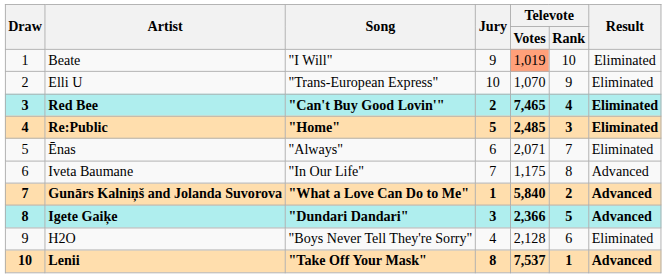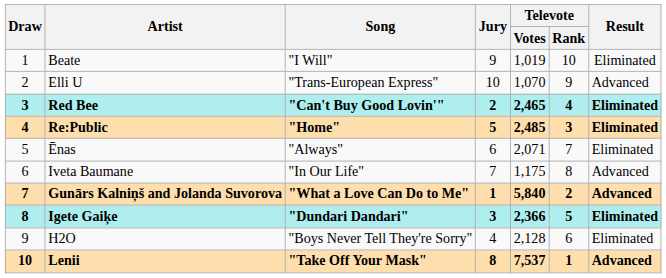 <table class="sortable wikitable" style="margin: 1em auto 1em auto; text-align:center">
 <tr>
 <th rowspan="2">Draw</th>
 <th rowspan="2">Artist</th>
 <th rowspan="2">Song</th>
 <th rowspan="2">Jury</th>
 <th colspan="2">Televote</th>
 <th rowspan="2">Result</th>
 </tr>
 <tr>
 <th>Votes</th>
 <th>Rank</th>
 </tr>
 <tr>
 <td>1</td>
 <td align="left">Beate</td>
 <td align="left">"I Will"</td>
 <td>9</td>
-<td style="background: lightsalmon;">1,019</td>
+<td>1,019</td>
 <td>10</td>
 <td>Eliminated</td>
 </tr>
 <tr>
 <td>2</td>
 <td align="left">Elli U</td>
 <td align="left">"Trans-European Express"</td>
 <td>10</td>
 <td>1,070</td>
 <td>9</td>
-<td align="left">Eliminated</td>
+<td align="left">Advanced</td>
 </tr>
 <tr style="font-weight:bold; background:paleturquoise;">
 <td>3</td>
 <td align="left">Red Bee</td>
 <td align="left">"Can't Buy Good Lovin'"</td>
 <td>2</td>
-<td>7,465</td>
+<td>2,465</td>
 <td>4</td>
 <td>Eliminated</td>
 </tr>
 <tr style="font-weight:bold; background:navajowhite;">
 <td>4</td>
 <td align="left">Re:Public</td>
 <td align="left">"Home"</td>
 <td>5</td>
 <td>2,485</td>
 <td>3</td>
 <td align="left">Eliminated</td>
 </tr>
 <tr>
 <td>5</td>
 <td align="left">Ēnas</td>
 <td align="left">"Always"</td>
 <td>6</td>
 <td>2,071</td>
 <td>7</td>
 <td align="left">Eliminated</td>
 </tr>
 <tr>
 <td>6</td>
 <td align="left">Iveta Baumane</td>
 <td align="left">"In Our Life"</td>
 <td>7</td>
 <td>1,175</td>
 <td>8</td>
 <td align="left">Advanced</td>
 </tr>
 <tr style="font-weight:bold; background:navajowhite;">
 <td>7</td>
 <td align="left">Gunārs Kalniņš and Jolanda Suvorova</td>
 <td align="left">"What a Love Can Do to Me"</td>
 <td>1</td>
 <td>5,840</td>
 <td>2</td>
 <td align="left">Advanced</td>
 </tr>
 <tr style="font-weight:bold; background:paleturquoise;">
 <td>8</td>
 <td align="left">Igete Gaiķe</td>
 <td align="left">"Dundari Dandari"</td>
 <td>3</td>
 <td>2,366</td>
 <td>5</td>
-<td align="left">Advanced</td>
+<td align="left">Eliminated</td>
 </tr>
 <tr>
 <td>9</td>
 <td align="left">H2O</td>
 <td align="left">"Boys Never Tell They're Sorry"</td>
 <td>4</td>
 <td>2,128</td>
 <td>6</td>
 <td align="left">Eliminated</td>
 </tr>
 <tr style="font-weight:bold; background:navajowhite;">
 <td>10</td>
 <td align="left">Lenii</td>
 <td align="left">"Take Off Your Mask"</td>
 <td>8</td>
 <td>7,537</td>
 <td>1</td>
 <td align="left">Advanced</td>
 </tr>
 </table>
